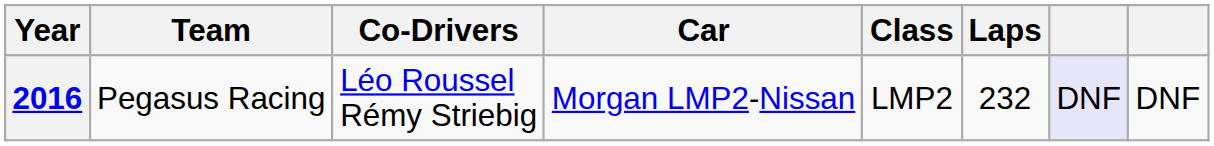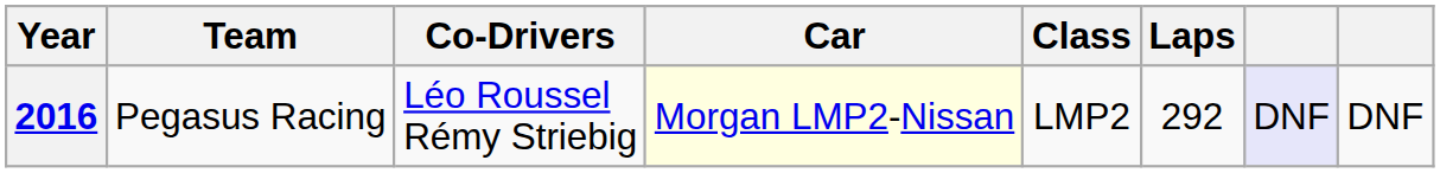 <table class="wikitable" style="text-align:center; font-size:90%">
 <tr>
 <th>Year</th>
 <th>Team</th>
 <th>Co-Drivers</th>
 <th>Car</th>
 <th>Class</th>
 <th>Laps</th>
 <th></th>
 <th></th>
 </tr>
 <tr>
 <th><a href='#'>2016</a></th>
 <td align="left"> Pegasus Racing</td>
 <td align="left"> <a href='#'>Léo Roussel</a><br> Rémy Striebig</td>
-<td align="left"><a href='#'>Morgan LMP2</a>-<a href='#'>Nissan</a></td>
+<td align="left" style="background: lightyellow;"><a href='#'>Morgan LMP2</a>-<a href='#'>Nissan</a></td>
 <td>LMP2</td>
-<td>232</td>
+<td>292</td>
 <td style="background: lavender;">DNF</td>
 <td>DNF</td>
 </tr>
 </table>
